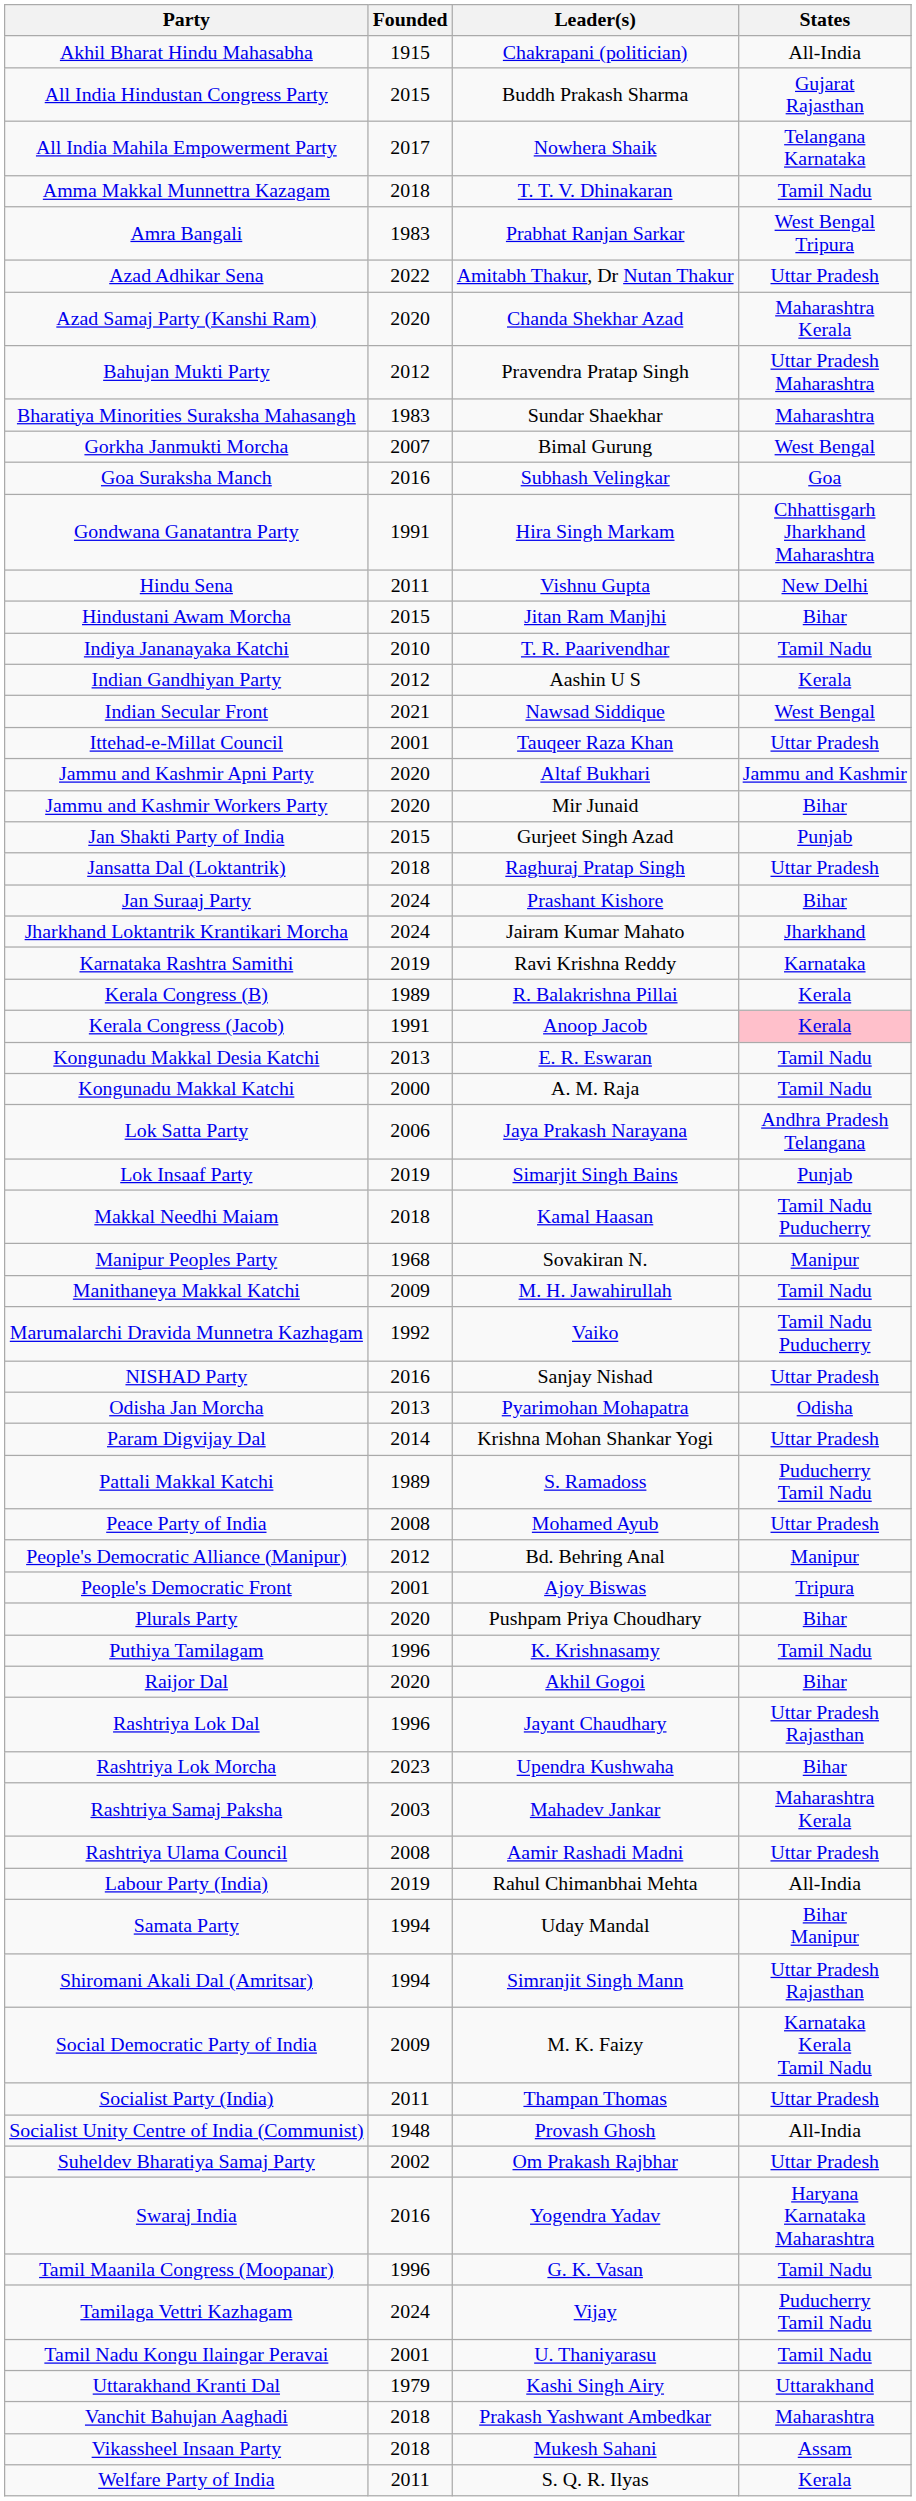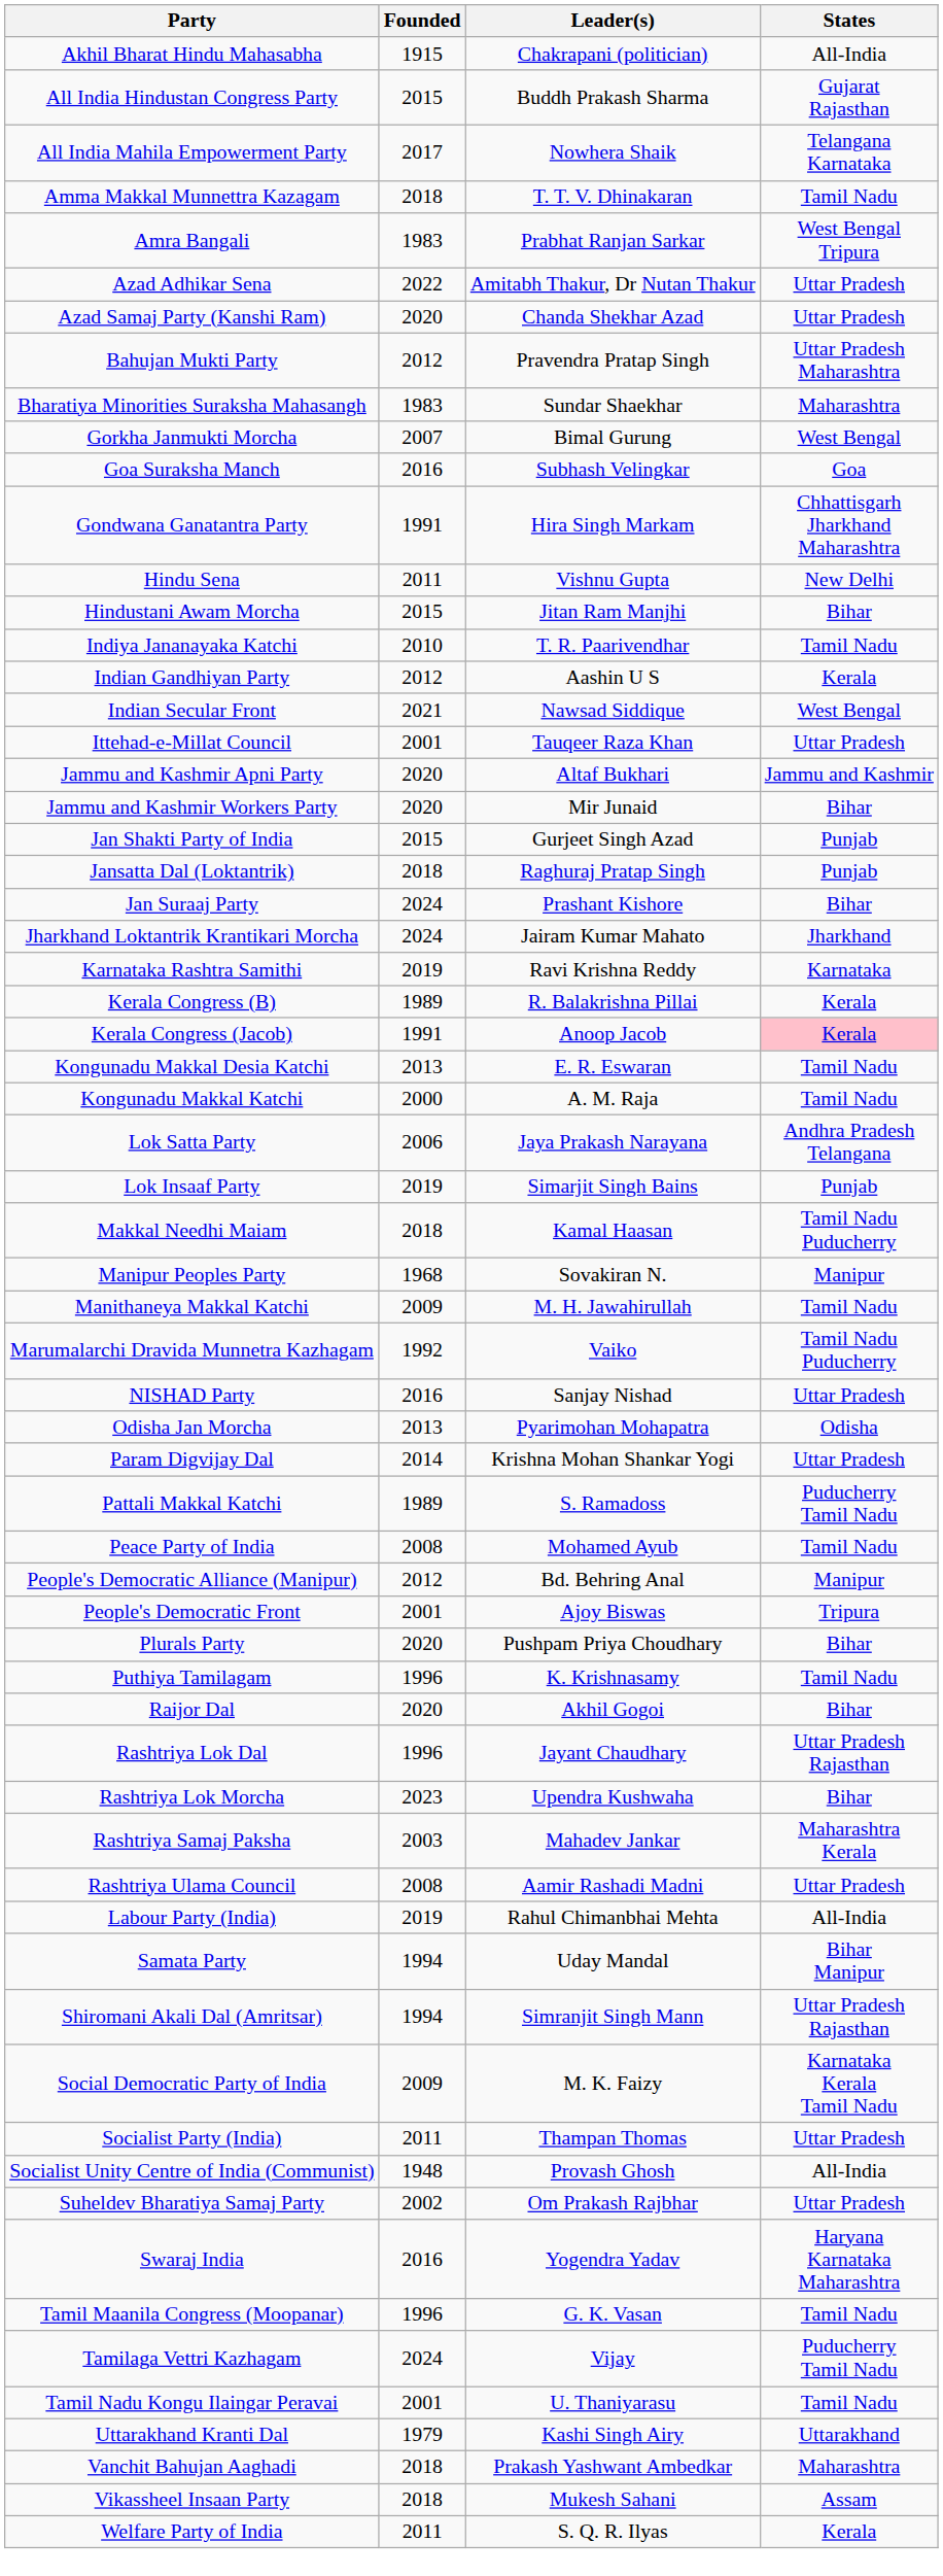 <table class="wikitable sortable"style="text-align:center;">
 <tr>
 <th>Party</th>
 <th>Founded</th>
 <th>Leader(s)</th>
 <th>States</th>
 </tr>
 <tr>
 <td><a href='#'>Akhil Bharat Hindu Mahasabha</a></td>
 <td>1915</td>
 <td><a href='#'>Chakrapani (politician)</a></td>
 <td>All-India</td>
 </tr>
 <tr>
 <td><a href='#'>All India Hindustan Congress Party</a></td>
 <td>2015</td>
 <td>Buddh Prakash Sharma</td>
 <td><a href='#'>Gujarat</a><br><a href='#'>Rajasthan</a></td>
 </tr>
 <tr>
 <td><a href='#'>All India Mahila Empowerment Party</a></td>
 <td>2017</td>
 <td><a href='#'>Nowhera Shaik</a></td>
 <td><a href='#'>Telangana</a><br><a href='#'>Karnataka</a></td>
 </tr>
 <tr>
 <td><a href='#'>Amma Makkal Munnettra Kazagam</a></td>
 <td>2018</td>
 <td><a href='#'>T. T. V. Dhinakaran</a></td>
 <td><a href='#'>Tamil Nadu</a></td>
 </tr>
 <tr>
 <td><a href='#'>Amra Bangali</a></td>
 <td>1983</td>
 <td><a href='#'>Prabhat Ranjan Sarkar</a></td>
 <td><a href='#'>West Bengal</a><br><a href='#'>Tripura</a></td>
 </tr>
 <tr>
 <td><a href='#'>Azad Adhikar Sena</a></td>
 <td>2022</td>
 <td><a href='#'>Amitabh Thakur</a>, Dr <a href='#'>Nutan Thakur</a></td>
 <td><a href='#'>Uttar Pradesh</a></td>
 </tr>
 <tr>
 <td><a href='#'>Azad Samaj Party (Kanshi Ram)</a></td>
 <td>2020</td>
 <td><a href='#'>Chanda Shekhar Azad</a></td>
-<td><a href='#'>Maharashtra</a><br><a href='#'>Kerala</a></td>
+<td><a href='#'>Uttar Pradesh</a></td>
 </tr>
 <tr>
 <td><a href='#'>Bahujan Mukti Party</a></td>
 <td>2012</td>
 <td>Pravendra Pratap Singh</td>
 <td><a href='#'>Uttar Pradesh</a><br><a href='#'>Maharashtra</a></td>
 </tr>
 <tr>
 <td><a href='#'>Bharatiya Minorities Suraksha Mahasangh</a></td>
 <td>1983</td>
 <td>Sundar Shaekhar</td>
 <td><a href='#'>Maharashtra</a></td>
 </tr>
 <tr>
 <td><a href='#'>Gorkha Janmukti Morcha</a></td>
 <td>2007</td>
 <td>Bimal Gurung</td>
 <td><a href='#'>West Bengal</a></td>
 </tr>
 <tr>
 <td><a href='#'>Goa Suraksha Manch</a></td>
 <td>2016</td>
 <td><a href='#'>Subhash Velingkar</a></td>
 <td><a href='#'>Goa</a></td>
 </tr>
 <tr>
 <td><a href='#'>Gondwana Ganatantra Party</a></td>
 <td>1991</td>
 <td><a href='#'>Hira Singh Markam</a></td>
 <td><a href='#'>Chhattisgarh</a><br><a href='#'>Jharkhand</a><br><a href='#'>Maharashtra</a></td>
 </tr>
 <tr>
 <td><a href='#'>Hindu Sena</a></td>
 <td>2011</td>
 <td><a href='#'>Vishnu Gupta</a></td>
 <td><a href='#'>New Delhi</a></td>
 </tr>
 <tr>
 <td><a href='#'>Hindustani Awam Morcha</a></td>
 <td>2015</td>
 <td><a href='#'>Jitan Ram Manjhi</a></td>
 <td><a href='#'>Bihar</a></td>
 </tr>
 <tr>
 <td><a href='#'>Indiya Jananayaka Katchi</a></td>
 <td>2010</td>
 <td><a href='#'>T. R. Paarivendhar</a></td>
 <td><a href='#'>Tamil Nadu</a></td>
 </tr>
 <tr>
 <td><a href='#'>Indian Gandhiyan Party</a></td>
 <td>2012</td>
 <td>Aashin U S</td>
 <td><a href='#'>Kerala</a></td>
 </tr>
 <tr>
 <td><a href='#'>Indian Secular Front</a></td>
 <td>2021</td>
 <td><a href='#'>Nawsad Siddique</a></td>
 <td><a href='#'>West Bengal</a></td>
 </tr>
 <tr>
 <td><a href='#'>Ittehad-e-Millat Council</a></td>
 <td>2001</td>
 <td><a href='#'>Tauqeer Raza Khan</a></td>
 <td><a href='#'>Uttar Pradesh</a></td>
 </tr>
 <tr>
 <td><a href='#'>Jammu and Kashmir Apni Party</a></td>
 <td>2020</td>
 <td><a href='#'>Altaf Bukhari</a></td>
 <td><a href='#'>Jammu and Kashmir</a></td>
 </tr>
 <tr>
 <td><a href='#'>Jammu and Kashmir Workers Party</a></td>
 <td>2020</td>
 <td>Mir Junaid</td>
 <td><a href='#'>Bihar</a></td>
 </tr>
 <tr>
 <td><a href='#'>Jan Shakti Party of India</a></td>
 <td>2015</td>
 <td>Gurjeet Singh Azad</td>
 <td><a href='#'>Punjab</a></td>
 </tr>
 <tr>
 <td><a href='#'>Jansatta Dal (Loktantrik)</a></td>
 <td>2018</td>
 <td><a href='#'>Raghuraj Pratap Singh</a></td>
-<td><a href='#'>Uttar Pradesh</a></td>
+<td><a href='#'>Punjab</a></td>
 </tr>
 <tr>
 <td><a href='#'>Jan Suraaj Party</a></td>
 <td>2024</td>
 <td><a href='#'>Prashant Kishore</a></td>
 <td><a href='#'>Bihar</a></td>
 </tr>
 <tr>
 <td><a href='#'>Jharkhand Loktantrik Krantikari Morcha</a></td>
 <td>2024</td>
 <td>Jairam Kumar Mahato</td>
 <td><a href='#'>Jharkhand</a></td>
 </tr>
 <tr>
 <td><a href='#'>Karnataka Rashtra Samithi</a></td>
 <td>2019</td>
 <td>Ravi Krishna Reddy</td>
 <td><a href='#'>Karnataka</a></td>
 </tr>
 <tr>
 <td><a href='#'>Kerala Congress (B)</a></td>
 <td>1989</td>
 <td><a href='#'>R. Balakrishna Pillai</a></td>
 <td><a href='#'>Kerala</a></td>
 </tr>
 <tr>
 <td><a href='#'>Kerala Congress (Jacob)</a></td>
 <td>1991</td>
 <td><a href='#'>Anoop Jacob</a></td>
 <td style="background: pink;"><a href='#'>Kerala</a></td>
 </tr>
 <tr>
 <td><a href='#'>Kongunadu Makkal Desia Katchi</a></td>
 <td>2013</td>
 <td><a href='#'>E. R. Eswaran</a></td>
 <td><a href='#'>Tamil Nadu</a></td>
 </tr>
 <tr>
 <td><a href='#'>Kongunadu Makkal Katchi</a></td>
 <td>2000</td>
 <td>A. M. Raja</td>
 <td><a href='#'>Tamil Nadu</a></td>
 </tr>
 <tr>
 <td><a href='#'>Lok Satta Party</a></td>
 <td>2006</td>
 <td><a href='#'>Jaya Prakash Narayana</a></td>
 <td><a href='#'>Andhra Pradesh</a><br><a href='#'>Telangana</a></td>
 </tr>
 <tr>
 <td><a href='#'>Lok Insaaf Party</a></td>
 <td>2019</td>
 <td><a href='#'>Simarjit Singh Bains</a></td>
 <td><a href='#'>Punjab</a></td>
 </tr>
 <tr>
 <td><a href='#'>Makkal Needhi Maiam</a></td>
 <td>2018</td>
 <td><a href='#'>Kamal Haasan</a></td>
 <td><a href='#'>Tamil Nadu</a><br><a href='#'>Puducherry</a></td>
 </tr>
 <tr>
 <td><a href='#'>Manipur Peoples Party</a></td>
 <td>1968</td>
 <td>Sovakiran N.</td>
 <td><a href='#'>Manipur</a></td>
 </tr>
 <tr>
 <td><a href='#'>Manithaneya Makkal Katchi</a></td>
 <td>2009</td>
 <td><a href='#'>M. H. Jawahirullah</a></td>
 <td><a href='#'>Tamil Nadu</a></td>
 </tr>
 <tr>
 <td><a href='#'>Marumalarchi Dravida Munnetra Kazhagam</a></td>
 <td>1992</td>
 <td><a href='#'>Vaiko</a></td>
 <td><a href='#'>Tamil Nadu</a><br><a href='#'>Puducherry</a></td>
 </tr>
 <tr>
 <td><a href='#'>NISHAD Party</a></td>
 <td>2016</td>
 <td>Sanjay Nishad</td>
 <td><a href='#'>Uttar Pradesh</a></td>
 </tr>
 <tr>
 <td><a href='#'>Odisha Jan Morcha</a></td>
 <td>2013</td>
 <td><a href='#'>Pyarimohan Mohapatra</a></td>
 <td><a href='#'>Odisha</a></td>
 </tr>
 <tr>
 <td><a href='#'>Param Digvijay Dal</a></td>
 <td>2014</td>
 <td>Krishna Mohan Shankar Yogi</td>
 <td><a href='#'>Uttar Pradesh</a></td>
 </tr>
 <tr>
 <td><a href='#'>Pattali Makkal Katchi</a></td>
 <td>1989</td>
 <td><a href='#'>S. Ramadoss</a></td>
 <td><a href='#'>Puducherry</a><br><a href='#'>Tamil Nadu</a></td>
 </tr>
 <tr>
 <td><a href='#'>Peace Party of India</a></td>
 <td>2008</td>
 <td><a href='#'>Mohamed Ayub</a></td>
-<td><a href='#'>Uttar Pradesh</a></td>
+<td><a href='#'>Tamil Nadu</a></td>
 </tr>
 <tr>
 <td><a href='#'>People's Democratic Alliance (Manipur)</a></td>
 <td>2012</td>
 <td>Bd. Behring Anal</td>
 <td><a href='#'>Manipur</a></td>
 </tr>
 <tr>
 <td><a href='#'>People's Democratic Front</a></td>
 <td>2001</td>
 <td><a href='#'>Ajoy Biswas</a></td>
 <td><a href='#'>Tripura</a></td>
 </tr>
 <tr>
 <td><a href='#'>Plurals Party</a></td>
 <td>2020</td>
 <td>Pushpam Priya Choudhary</td>
 <td><a href='#'>Bihar</a></td>
 </tr>
 <tr>
 <td><a href='#'>Puthiya Tamilagam</a></td>
 <td>1996</td>
 <td><a href='#'>K. Krishnasamy</a></td>
 <td><a href='#'>Tamil Nadu</a></td>
 </tr>
 <tr>
 <td><a href='#'>Raijor Dal</a></td>
 <td>2020</td>
 <td><a href='#'>Akhil Gogoi</a></td>
 <td><a href='#'>Bihar</a></td>
 </tr>
 <tr>
 <td><a href='#'>Rashtriya Lok Dal</a></td>
 <td>1996</td>
 <td><a href='#'>Jayant Chaudhary</a></td>
 <td><a href='#'>Uttar Pradesh</a><br><a href='#'>Rajasthan</a></td>
 </tr>
 <tr>
 <td><a href='#'>Rashtriya Lok Morcha</a></td>
 <td>2023</td>
 <td><a href='#'>Upendra Kushwaha</a></td>
 <td><a href='#'>Bihar</a></td>
 </tr>
 <tr>
 <td><a href='#'>Rashtriya Samaj Paksha</a></td>
 <td>2003</td>
 <td><a href='#'>Mahadev Jankar</a></td>
 <td><a href='#'>Maharashtra</a><br><a href='#'>Kerala</a></td>
 </tr>
 <tr>
 <td><a href='#'>Rashtriya Ulama Council</a></td>
 <td>2008</td>
 <td><a href='#'>Aamir Rashadi Madni</a></td>
 <td><a href='#'>Uttar Pradesh</a></td>
 </tr>
 <tr>
 <td><a href='#'>Labour Party (India)</a></td>
 <td>2019</td>
 <td>Rahul Chimanbhai Mehta</td>
 <td>All-India</td>
 </tr>
 <tr>
 <td><a href='#'>Samata Party</a></td>
 <td>1994</td>
 <td>Uday Mandal</td>
 <td><a href='#'>Bihar</a><br><a href='#'>Manipur</a></td>
 </tr>
 <tr>
 <td><a href='#'>Shiromani Akali Dal (Amritsar)</a></td>
 <td>1994</td>
 <td><a href='#'>Simranjit Singh Mann</a></td>
 <td><a href='#'>Uttar Pradesh</a><br><a href='#'>Rajasthan</a></td>
 </tr>
 <tr>
 <td><a href='#'>Social Democratic Party of India</a></td>
 <td>2009</td>
 <td>M. K. Faizy</td>
 <td><a href='#'>Karnataka</a><br><a href='#'>Kerala</a><br><a href='#'>Tamil Nadu</a></td>
 </tr>
 <tr>
 <td><a href='#'>Socialist Party (India)</a></td>
 <td>2011</td>
 <td><a href='#'>Thampan Thomas</a></td>
 <td><a href='#'>Uttar Pradesh</a></td>
 </tr>
 <tr>
 <td><a href='#'>Socialist Unity Centre of India (Communist)</a></td>
 <td>1948</td>
 <td><a href='#'>Provash Ghosh</a></td>
 <td>All-India</td>
 </tr>
 <tr>
 <td><a href='#'>Suheldev Bharatiya Samaj Party</a></td>
 <td>2002</td>
 <td><a href='#'>Om Prakash Rajbhar</a></td>
 <td><a href='#'>Uttar Pradesh</a></td>
 </tr>
 <tr>
 <td><a href='#'>Swaraj India</a></td>
 <td>2016</td>
 <td><a href='#'>Yogendra Yadav</a></td>
 <td><a href='#'>Haryana</a><br><a href='#'>Karnataka</a><br><a href='#'>Maharashtra</a></td>
 </tr>
 <tr>
 <td><a href='#'>Tamil Maanila Congress (Moopanar)</a></td>
 <td>1996</td>
 <td><a href='#'>G. K. Vasan</a></td>
 <td><a href='#'>Tamil Nadu</a></td>
 </tr>
 <tr>
 <td><a href='#'>Tamilaga Vettri Kazhagam</a></td>
 <td>2024</td>
 <td><a href='#'>Vijay</a></td>
 <td><a href='#'>Puducherry</a><br><a href='#'>Tamil Nadu</a></td>
 </tr>
 <tr>
 <td><a href='#'>Tamil Nadu Kongu Ilaingar Peravai</a></td>
 <td>2001</td>
 <td><a href='#'>U. Thaniyarasu</a></td>
 <td><a href='#'>Tamil Nadu</a></td>
 </tr>
 <tr>
 <td><a href='#'>Uttarakhand Kranti Dal</a></td>
 <td>1979</td>
 <td><a href='#'>Kashi Singh Airy</a></td>
 <td><a href='#'>Uttarakhand</a></td>
 </tr>
 <tr>
 <td><a href='#'>Vanchit Bahujan Aaghadi</a></td>
 <td>2018</td>
 <td><a href='#'>Prakash Yashwant Ambedkar</a></td>
 <td><a href='#'>Maharashtra</a></td>
 </tr>
 <tr>
 <td><a href='#'>Vikassheel Insaan Party</a></td>
 <td>2018</td>
 <td><a href='#'>Mukesh Sahani</a></td>
 <td><a href='#'>Assam</a></td>
 </tr>
 <tr>
 <td><a href='#'>Welfare Party of India</a></td>
 <td>2011</td>
 <td>S. Q. R. Ilyas</td>
 <td><a href='#'>Kerala</a></td>
 </tr>
 </table>
